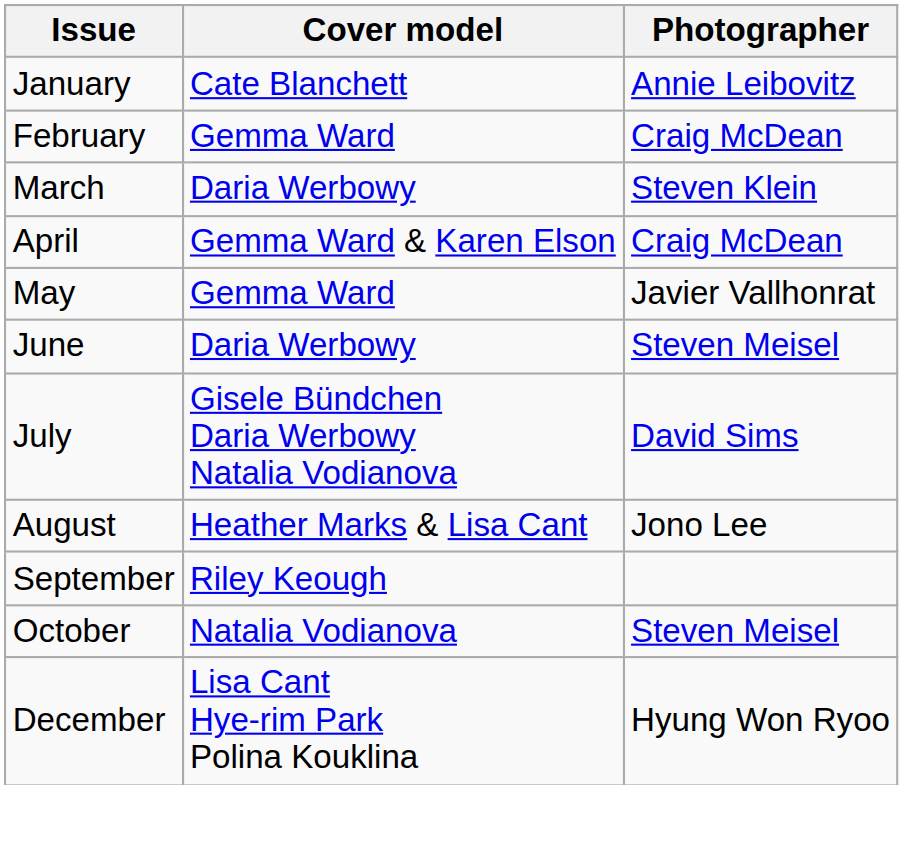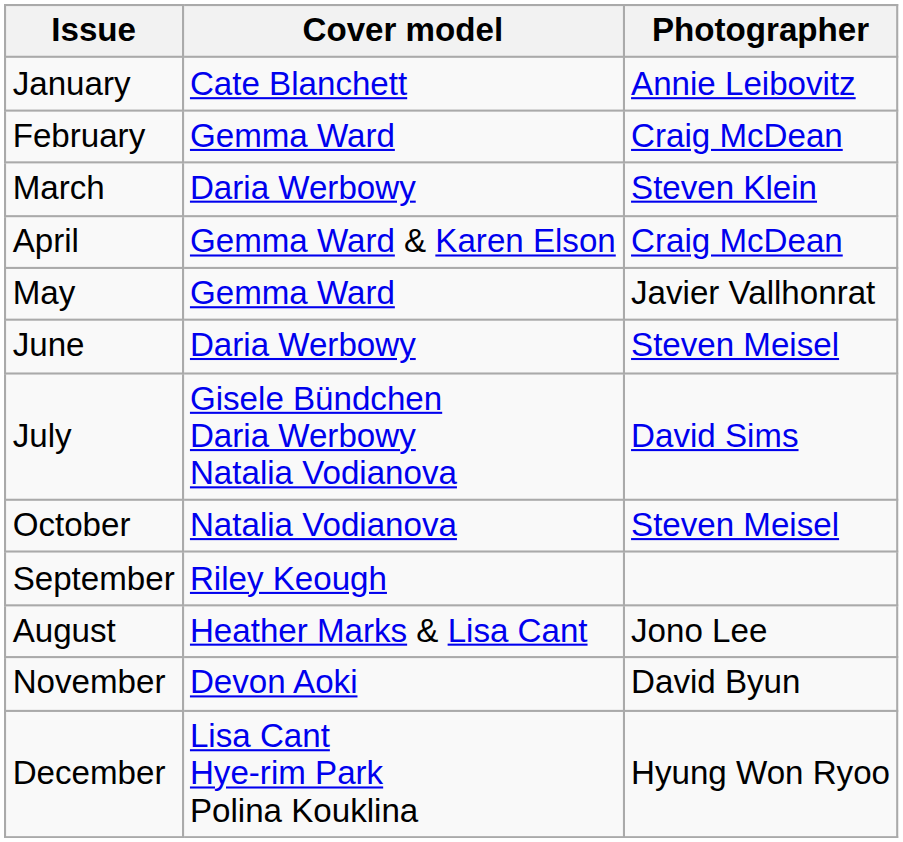 <table class="sortable wikitable">
 <tr>
 <th>Issue</th>
 <th>Cover model</th>
 <th>Photographer</th>
 </tr>
 <tr>
 <td>January</td>
 <td><a href='#'>Cate Blanchett</a></td>
 <td><a href='#'>Annie Leibovitz</a></td>
 </tr>
 <tr>
 <td>February</td>
 <td><a href='#'>Gemma Ward</a></td>
 <td><a href='#'>Craig McDean</a></td>
 </tr>
 <tr>
 <td>March</td>
 <td><a href='#'>Daria Werbowy</a></td>
 <td><a href='#'>Steven Klein</a></td>
 </tr>
 <tr>
 <td>April</td>
 <td><a href='#'>Gemma Ward</a> & <a href='#'>Karen Elson</a></td>
 <td><a href='#'>Craig McDean</a></td>
 </tr>
 <tr>
 <td>May</td>
 <td><a href='#'>Gemma Ward</a></td>
 <td>Javier Vallhonrat</td>
 </tr>
 <tr>
 <td>June</td>
 <td><a href='#'>Daria Werbowy</a></td>
 <td><a href='#'>Steven Meisel</a></td>
 </tr>
 <tr>
 <td>July</td>
 <td><a href='#'>Gisele Bündchen</a><br><a href='#'>Daria Werbowy</a><br><a href='#'>Natalia Vodianova</a></td>
 <td><a href='#'>David Sims</a></td>
 </tr>
 <tr>
-<td>August</td>
-<td><a href='#'>Heather Marks</a> & <a href='#'>Lisa Cant</a></td>
-<td>Jono Lee</td>
+<td>October</td>
+<td><a href='#'>Natalia Vodianova</a></td>
+<td><a href='#'>Steven Meisel</a></td>
 </tr>
 <tr>
 <td>September</td>
 <td><a href='#'>Riley Keough</a></td>
 <td></td>
 </tr>
 <tr>
-<td>October</td>
-<td><a href='#'>Natalia Vodianova</a></td>
-<td><a href='#'>Steven Meisel</a></td>
+<td>August</td>
+<td><a href='#'>Heather Marks</a> & <a href='#'>Lisa Cant</a></td>
+<td>Jono Lee</td>
+</tr>
+<tr>
+<td>November</td>
+<td><a href='#'>Devon Aoki</a></td>
+<td>David Byun</td>
 </tr>
 <tr>
 <td>December</td>
 <td><a href='#'>Lisa Cant</a><br><a href='#'>Hye-rim Park</a><br>Polina Kouklina</td>
 <td>Hyung Won Ryoo</td>
 </tr>
 </table>
